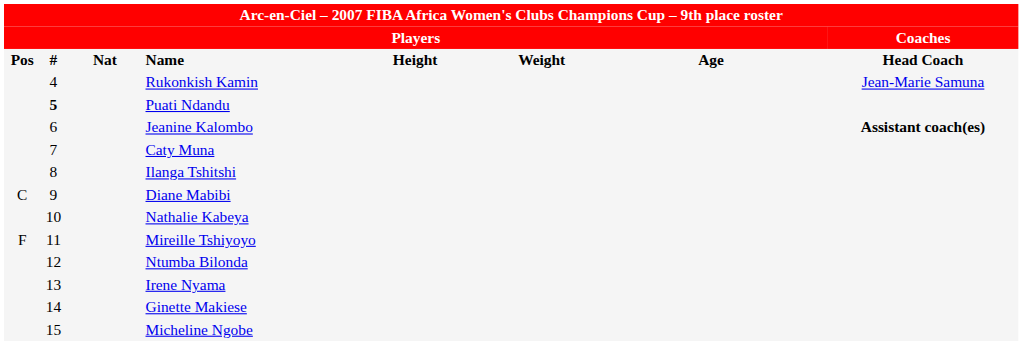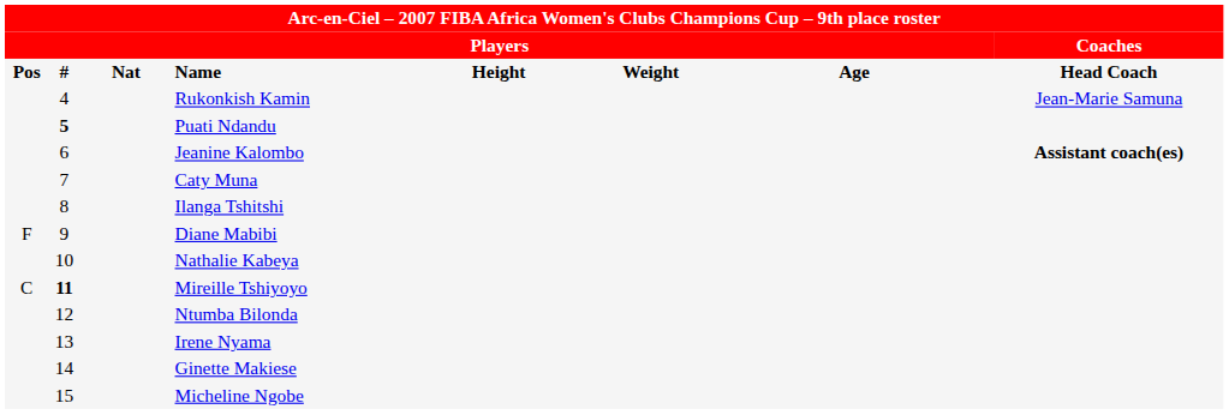 <table border=0 cellpadding=2 cellspacing=0  |- bgcolor=#f5f5f5 style="text-align:center; font-size:90%;" width=75%>
 <tr>
 <td colspan="8" style="background: red; color: white"><strong>Arc-en-Ciel – 2007 FIBA Africa Women's Clubs Champions Cup – 9th place roster</strong></td>
 </tr>
 <tr>
 <td colspan="7" style="background: red; color: white"><strong>Players</strong></td>
 <td style="background: red; color: white"><strong>Coaches</strong></td>
 </tr>
 <tr style="background=#f5f5f5; color: black">
 <th width=5px>Pos</th>
 <th width=5px>#</th>
 <th width=50px>Nat</th>
 <th width=135px align=left>Name</th>
 <th width=100px>Height</th>
 <th width=70px>Weight</th>
 <th width=160px>Age</th>
 <th width=130px>Head Coach</th>
 </tr>
 <tr>
 <td></td>
 <td>4</td>
 <td></td>
 <td align=left><a href='#'>Rukonkish Kamin</a></td>
 <td></td>
 <td></td>
 <td><span></span></td>
 <td> <a href='#'>Jean-Marie Samuna</a></td>
 </tr>
 <tr>
 <td></td>
 <td><strong>5</strong></td>
 <td></td>
 <td align=left><a href='#'>Puati Ndandu</a></td>
 <td></td>
 <td></td>
 <td><span></span></td>
 </tr>
 <tr>
 <td></td>
 <td>6</td>
 <td></td>
 <td align=left><a href='#'>Jeanine Kalombo</a></td>
 <td></td>
 <td></td>
 <td><span></span></td>
 <td><strong>Assistant coach(es)</strong></td>
 </tr>
 <tr>
 <td></td>
 <td>7</td>
 <td></td>
 <td align=left><a href='#'>Caty Muna</a></td>
 <td></td>
 <td></td>
 <td><span></span></td>
 <td></td>
 </tr>
 <tr>
 <td></td>
 <td>8</td>
 <td></td>
 <td align=left><a href='#'>Ilanga Tshitshi</a></td>
 <td></td>
 <td></td>
 <td><span></span></td>
 <td></td>
 </tr>
 <tr>
-<td>C</td>
+<td>F</td>
 <td>9</td>
 <td></td>
 <td align=left><a href='#'>Diane Mabibi</a></td>
 <td><span></span></td>
 <td></td>
 <td><span></span></td>
 </tr>
 <tr>
 <td></td>
 <td>10</td>
 <td></td>
 <td align=left><a href='#'>Nathalie Kabeya</a></td>
 <td></td>
 <td></td>
 <td><span></span></td>
 </tr>
 <tr>
-<td>F</td>
-<td>11</td>
+<td>C</td>
+<td><strong>11</strong></td>
 <td></td>
 <td align=left><a href='#'>Mireille Tshiyoyo</a></td>
 <td><span></span></td>
 <td></td>
 <td><span></span></td>
 </tr>
 <tr>
 <td></td>
 <td>12</td>
 <td></td>
 <td align=left><a href='#'>Ntumba Bilonda</a></td>
 <td></td>
 <td></td>
 <td><span></span></td>
 </tr>
 <tr>
 <td></td>
 <td>13</td>
 <td></td>
 <td align=left><a href='#'>Irene Nyama</a></td>
 <td></td>
 <td></td>
 <td><span></span></td>
 </tr>
 <tr>
 <td></td>
 <td>14</td>
 <td></td>
 <td align=left><a href='#'>Ginette Makiese</a></td>
 <td></td>
 <td></td>
 <td><span></span></td>
 </tr>
 <tr>
 <td></td>
 <td>15</td>
 <td></td>
 <td align=left><a href='#'>Micheline Ngobe</a></td>
 <td></td>
 <td></td>
 <td><span></span></td>
 </tr>
 </table>
